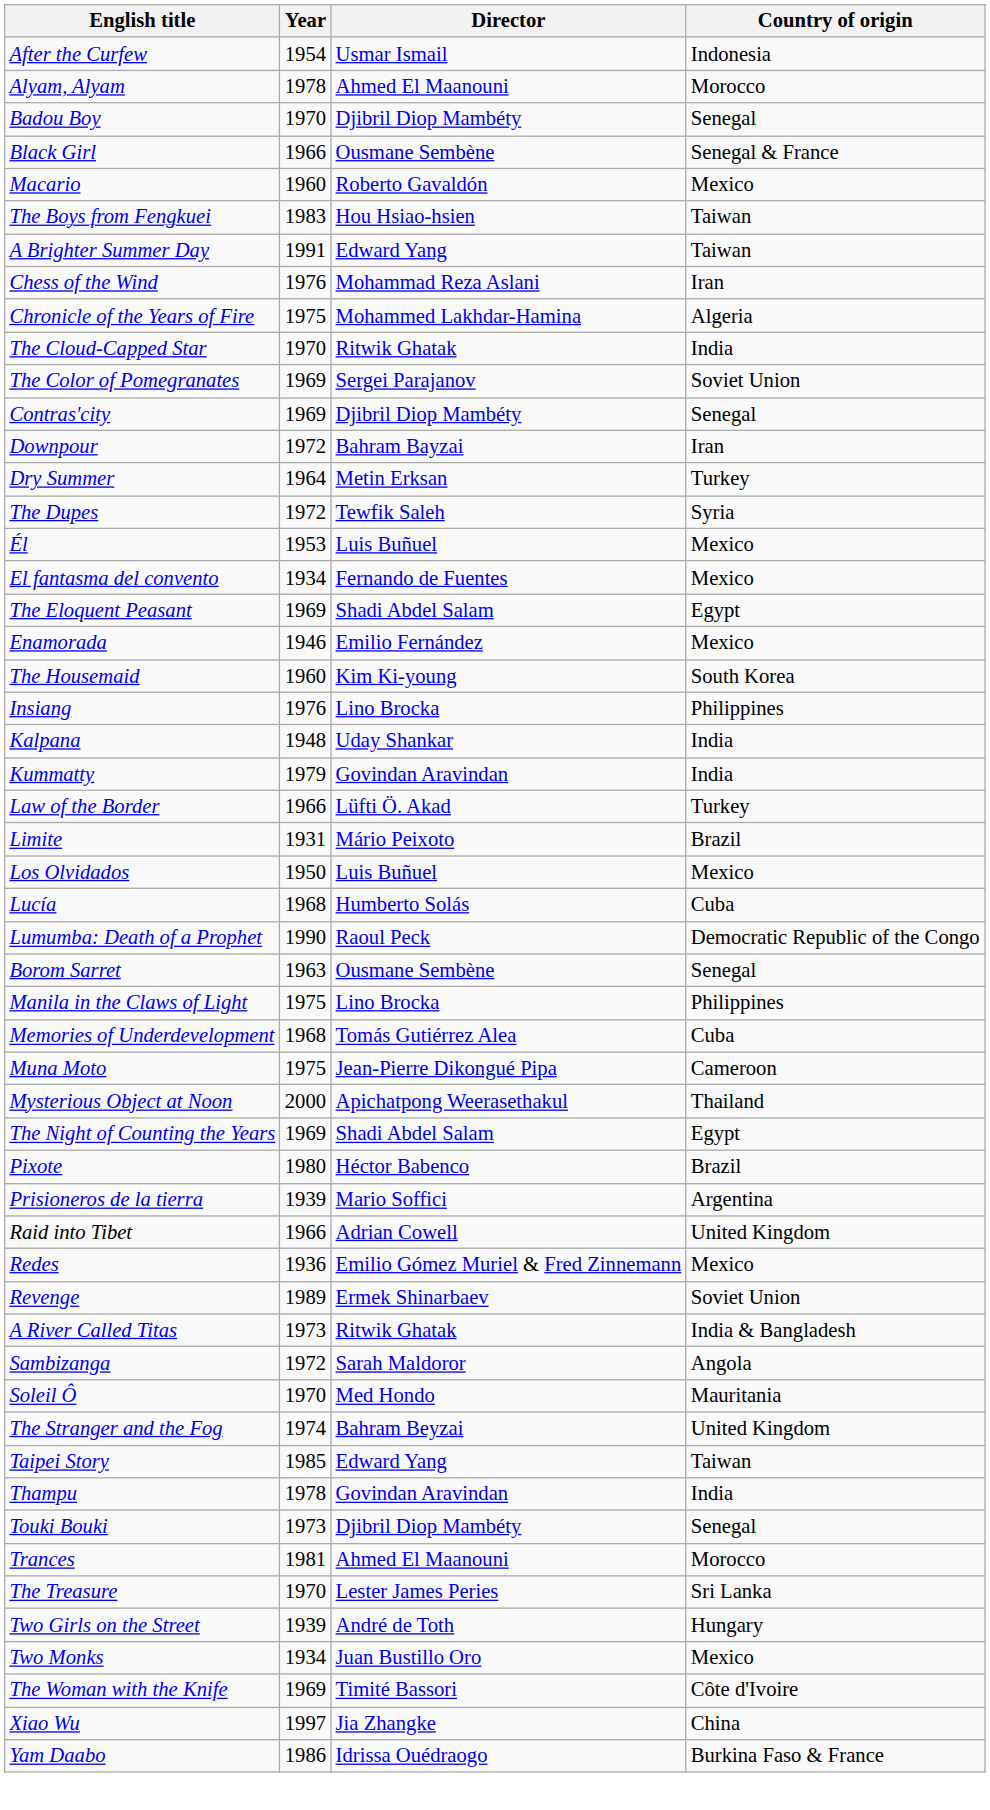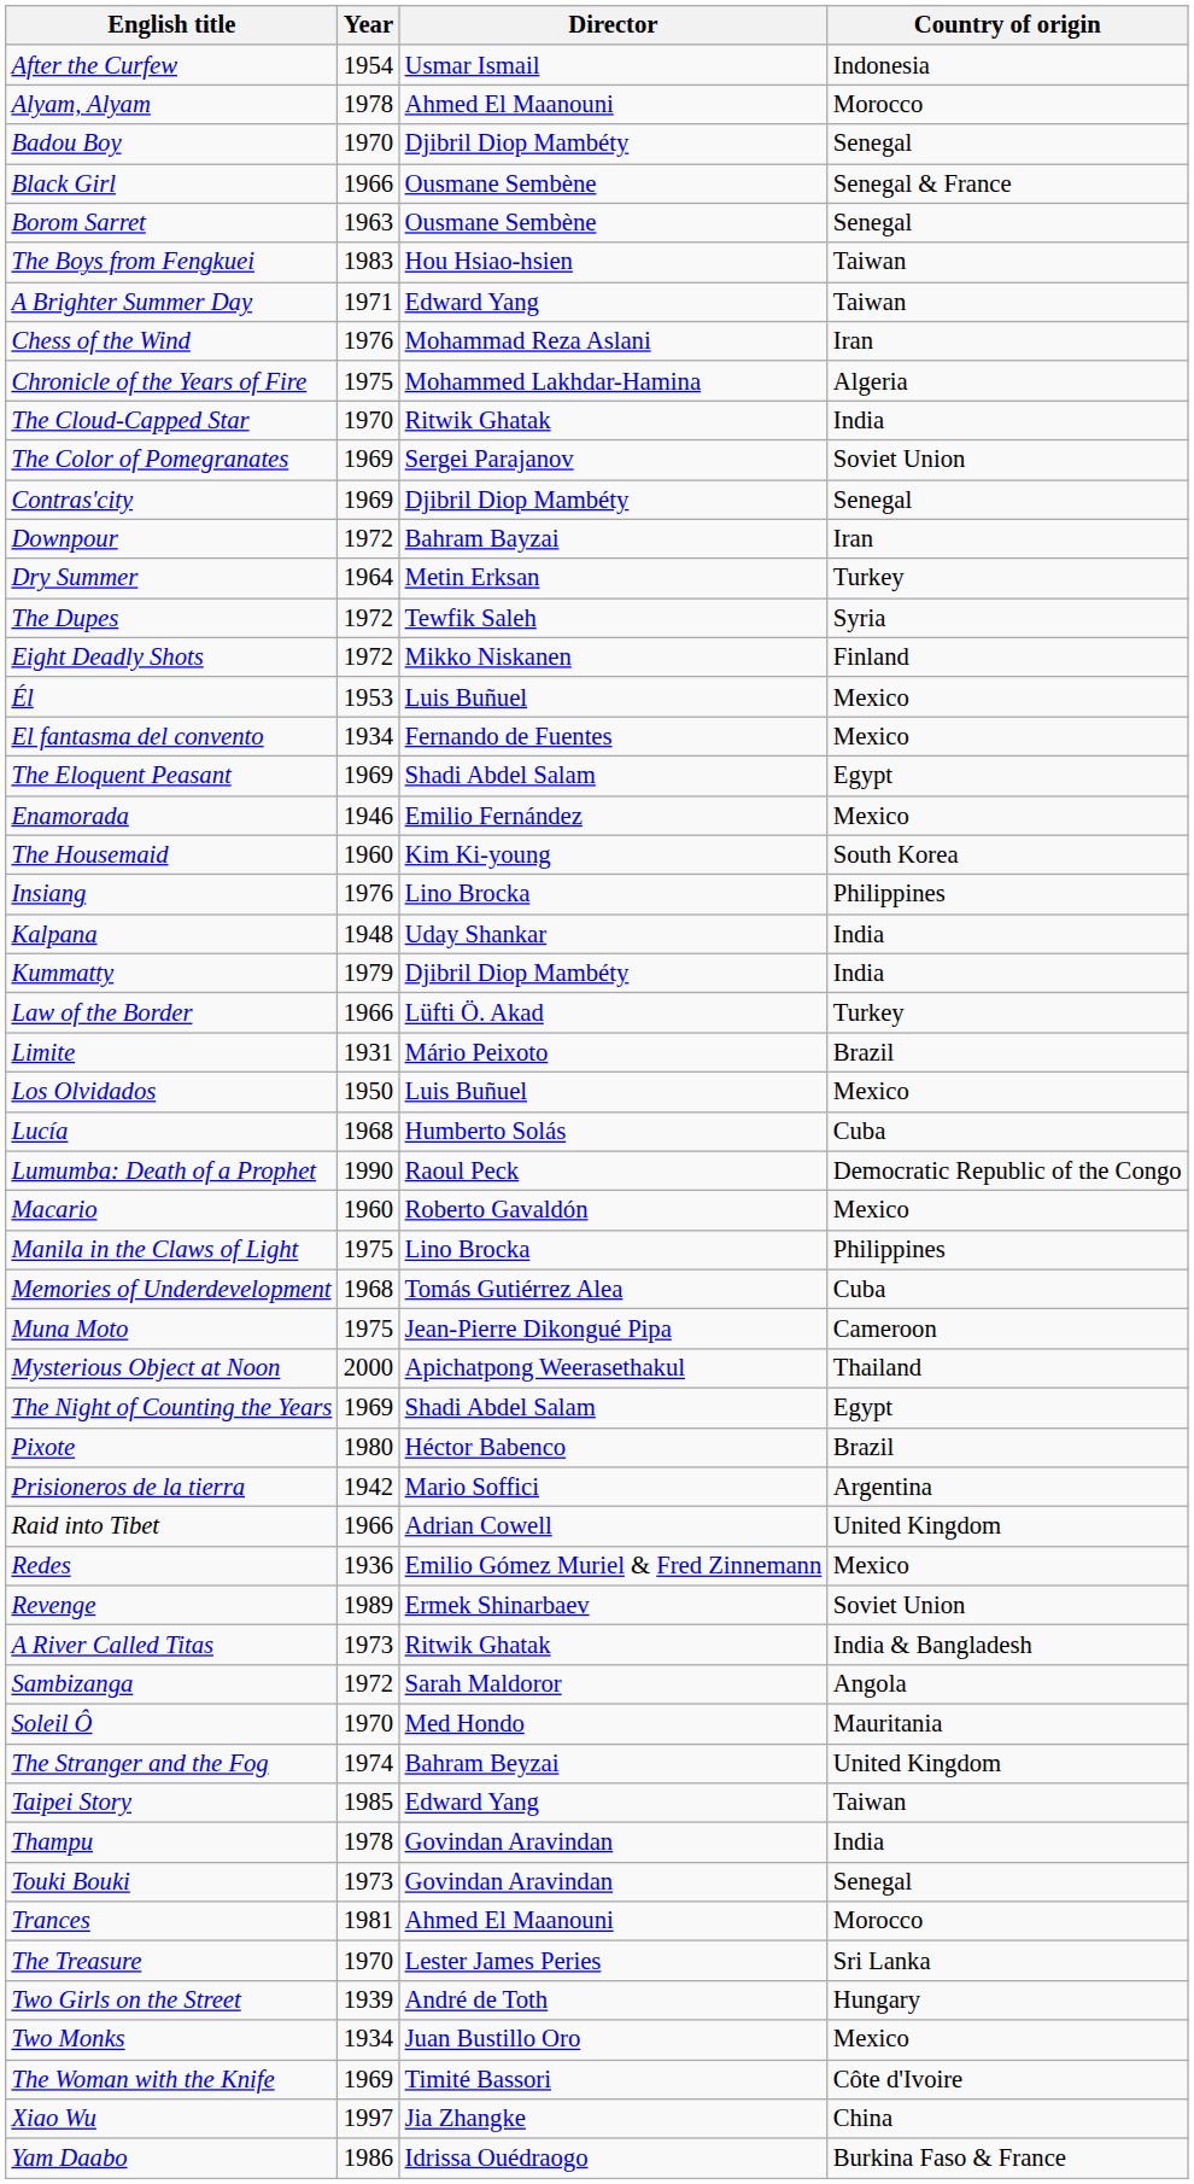 <table class="wikitable sortable">
 <tr>
 <th>English title</th>
 <th>Year</th>
 <th>Director</th>
 <th>Country of origin</th>
 </tr>
 <tr>
 <td><em><a href='#'>After the Curfew</a></em></td>
 <td>1954</td>
 <td><a href='#'>Usmar Ismail</a></td>
 <td>Indonesia</td>
 </tr>
 <tr>
 <td><em><a href='#'>Alyam, Alyam</a></em></td>
 <td>1978</td>
 <td><a href='#'>Ahmed El Maanouni</a></td>
 <td>Morocco</td>
 </tr>
 <tr>
 <td><em><a href='#'>Badou Boy</a></em></td>
 <td>1970</td>
 <td><a href='#'>Djibril Diop Mambéty</a></td>
 <td>Senegal</td>
 </tr>
 <tr>
 <td><em><a href='#'>Black Girl</a></em></td>
 <td>1966</td>
 <td><a href='#'>Ousmane Sembène</a></td>
 <td>Senegal & France</td>
 </tr>
 <tr>
-<td><em><a href='#'>Macario</a></em></td>
-<td>1960</td>
-<td><a href='#'>Roberto Gavaldón</a></td>
-<td>Mexico</td>
+<td><em><a href='#'>Borom Sarret</a></em></td>
+<td>1963</td>
+<td><a href='#'>Ousmane Sembène</a></td>
+<td>Senegal</td>
 </tr>
 <tr>
 <td><em><a href='#'>The Boys from Fengkuei</a></em></td>
 <td>1983</td>
 <td><a href='#'>Hou Hsiao-hsien</a></td>
 <td>Taiwan</td>
 </tr>
 <tr>
 <td><em><a href='#'>A Brighter Summer Day</a></em></td>
-<td>1991</td>
+<td>1971</td>
 <td><a href='#'>Edward Yang</a></td>
 <td>Taiwan</td>
 </tr>
 <tr>
 <td><em><a href='#'>Chess of the Wind</a></em></td>
 <td>1976</td>
 <td><a href='#'>Mohammad Reza Aslani</a></td>
 <td>Iran</td>
 </tr>
 <tr>
 <td><em><a href='#'>Chronicle of the Years of Fire</a></em></td>
 <td>1975</td>
 <td><a href='#'>Mohammed Lakhdar-Hamina</a></td>
 <td>Algeria</td>
 </tr>
 <tr>
 <td><em><a href='#'>The Cloud-Capped Star</a></em></td>
 <td>1970</td>
 <td><a href='#'>Ritwik Ghatak</a></td>
 <td>India</td>
 </tr>
 <tr>
 <td><em><a href='#'>The Color of Pomegranates</a></em></td>
 <td>1969</td>
 <td><a href='#'>Sergei Parajanov</a></td>
 <td>Soviet Union</td>
 </tr>
 <tr>
 <td><em><a href='#'>Contras'city</a></em></td>
 <td>1969</td>
 <td><a href='#'>Djibril Diop Mambéty</a></td>
 <td>Senegal</td>
 </tr>
 <tr>
 <td><em><a href='#'>Downpour</a></em></td>
 <td>1972</td>
 <td><a href='#'>Bahram Bayzai</a></td>
 <td>Iran</td>
 </tr>
 <tr>
 <td><em><a href='#'>Dry Summer</a></em></td>
 <td>1964</td>
 <td><a href='#'>Metin Erksan</a></td>
 <td>Turkey</td>
 </tr>
 <tr>
 <td><em><a href='#'>The Dupes</a></em></td>
 <td>1972</td>
 <td><a href='#'>Tewfik Saleh</a></td>
 <td>Syria</td>
 </tr>
 <tr>
+<td><em><a href='#'>Eight Deadly Shots</a></em></td>
+<td>1972</td>
+<td><a href='#'>Mikko Niskanen</a></td>
+<td>Finland</td>
+</tr>
+<tr>
 <td><em><a href='#'>Él</a></em></td>
 <td>1953</td>
 <td><a href='#'>Luis Buñuel </a></td>
 <td>Mexico</td>
 </tr>
 <tr>
 <td><em><a href='#'>El fantasma del convento</a></em></td>
 <td>1934</td>
 <td><a href='#'>Fernando de Fuentes</a></td>
 <td>Mexico</td>
 </tr>
 <tr>
 <td><em><a href='#'>The Eloquent Peasant</a></em></td>
 <td>1969</td>
 <td><a href='#'>Shadi Abdel Salam</a></td>
 <td>Egypt</td>
 </tr>
 <tr>
 <td><em><a href='#'>Enamorada</a></em></td>
 <td>1946</td>
 <td><a href='#'>Emilio Fernández</a></td>
 <td>Mexico</td>
 </tr>
 <tr>
 <td><em><a href='#'>The Housemaid</a></em></td>
 <td>1960</td>
 <td><a href='#'>Kim Ki-young</a></td>
 <td>South Korea</td>
 </tr>
 <tr>
 <td><em><a href='#'>Insiang</a></em></td>
 <td>1976</td>
 <td><a href='#'>Lino Brocka</a></td>
 <td>Philippines</td>
 </tr>
 <tr>
 <td><em><a href='#'>Kalpana</a></em></td>
 <td>1948</td>
 <td><a href='#'>Uday Shankar</a></td>
 <td>India</td>
 </tr>
 <tr>
 <td><em><a href='#'>Kummatty</a></em></td>
 <td>1979</td>
-<td><a href='#'>Govindan Aravindan</a></td>
+<td><a href='#'>Djibril Diop Mambéty</a></td>
 <td>India</td>
 </tr>
 <tr>
 <td><em><a href='#'>Law of the Border</a></em></td>
 <td>1966</td>
 <td><a href='#'>Lüfti Ö. Akad</a></td>
 <td>Turkey</td>
 </tr>
 <tr>
 <td><em><a href='#'>Limite</a></em></td>
 <td>1931</td>
 <td><a href='#'>Mário Peixoto</a></td>
 <td>Brazil</td>
 </tr>
 <tr>
 <td><em><a href='#'>Los Olvidados</a></em></td>
 <td>1950</td>
 <td><a href='#'>Luis Buñuel</a></td>
 <td>Mexico</td>
 </tr>
 <tr>
 <td><em><a href='#'>Lucía</a></em></td>
 <td>1968</td>
 <td><a href='#'>Humberto Solás</a></td>
 <td>Cuba</td>
 </tr>
 <tr>
 <td><em><a href='#'>Lumumba: Death of a Prophet</a></em></td>
 <td>1990</td>
 <td><a href='#'>Raoul Peck</a></td>
 <td>Democratic Republic of the Congo</td>
 </tr>
 <tr>
-<td><em><a href='#'>Borom Sarret</a></em></td>
-<td>1963</td>
-<td><a href='#'>Ousmane Sembène</a></td>
-<td>Senegal</td>
+<td><em><a href='#'>Macario</a></em></td>
+<td>1960</td>
+<td><a href='#'>Roberto Gavaldón</a></td>
+<td>Mexico</td>
 </tr>
 <tr>
 <td><em><a href='#'>Manila in the Claws of Light</a></em></td>
 <td>1975</td>
 <td><a href='#'>Lino Brocka</a></td>
 <td>Philippines</td>
 </tr>
 <tr>
 <td><em><a href='#'>Memories of Underdevelopment</a></em></td>
 <td>1968</td>
 <td><a href='#'>Tomás Gutiérrez Alea</a></td>
 <td>Cuba</td>
 </tr>
 <tr>
 <td><em><a href='#'>Muna Moto</a></em></td>
 <td>1975</td>
 <td><a href='#'>Jean-Pierre Dikongué Pipa</a></td>
 <td>Cameroon</td>
 </tr>
 <tr>
 <td><em><a href='#'>Mysterious Object at Noon</a></em></td>
 <td>2000</td>
 <td><a href='#'>Apichatpong Weerasethakul</a></td>
 <td>Thailand</td>
 </tr>
 <tr>
 <td><em><a href='#'>The Night of Counting the Years</a></em></td>
 <td>1969</td>
 <td><a href='#'>Shadi Abdel Salam</a></td>
 <td>Egypt</td>
 </tr>
 <tr>
 <td><em><a href='#'>Pixote</a></em></td>
 <td>1980</td>
 <td><a href='#'>Héctor Babenco</a></td>
 <td>Brazil</td>
 </tr>
 <tr>
 <td><em><a href='#'>Prisioneros de la tierra</a></em></td>
-<td>1939</td>
+<td>1942</td>
 <td><a href='#'>Mario Soffici</a></td>
 <td>Argentina</td>
 </tr>
 <tr>
 <td><em>Raid into Tibet</em></td>
 <td>1966</td>
 <td><a href='#'>Adrian Cowell</a></td>
 <td>United Kingdom</td>
 </tr>
 <tr>
 <td><em><a href='#'>Redes</a></em></td>
 <td>1936</td>
 <td><a href='#'>Emilio Gómez Muriel</a> & <a href='#'>Fred Zinnemann</a></td>
 <td>Mexico</td>
 </tr>
 <tr>
 <td><em><a href='#'>Revenge</a></em></td>
 <td>1989</td>
 <td><a href='#'>Ermek Shinarbaev</a></td>
 <td>Soviet Union</td>
 </tr>
 <tr>
 <td><em><a href='#'>A River Called Titas</a></em></td>
 <td>1973</td>
 <td><a href='#'>Ritwik Ghatak</a></td>
 <td>India & Bangladesh</td>
 </tr>
 <tr>
 <td><em><a href='#'>Sambizanga</a></em></td>
 <td>1972</td>
 <td><a href='#'>Sarah Maldoror</a></td>
 <td>Angola</td>
 </tr>
 <tr>
 <td><em><a href='#'>Soleil Ô</a></em></td>
 <td>1970</td>
 <td><a href='#'>Med Hondo</a></td>
 <td>Mauritania</td>
 </tr>
 <tr>
 <td><em><a href='#'>The Stranger and the Fog</a></em></td>
 <td>1974</td>
 <td><a href='#'>Bahram Beyzai</a></td>
 <td>United Kingdom</td>
 </tr>
 <tr>
 <td><em><a href='#'>Taipei Story</a></em></td>
 <td>1985</td>
 <td><a href='#'>Edward Yang</a></td>
 <td>Taiwan</td>
 </tr>
 <tr>
 <td><em><a href='#'>Thampu</a></em></td>
 <td>1978</td>
 <td><a href='#'>Govindan Aravindan</a></td>
 <td>India</td>
 </tr>
 <tr>
 <td><em><a href='#'>Touki Bouki</a></em></td>
 <td>1973</td>
-<td><a href='#'>Djibril Diop Mambéty</a></td>
+<td><a href='#'>Govindan Aravindan</a></td>
 <td>Senegal</td>
 </tr>
 <tr>
 <td><em><a href='#'>Trances</a></em></td>
 <td>1981</td>
 <td><a href='#'>Ahmed El Maanouni</a></td>
 <td>Morocco</td>
 </tr>
 <tr>
 <td><em><a href='#'>The Treasure</a></em></td>
 <td>1970</td>
 <td><a href='#'>Lester James Peries</a></td>
 <td>Sri Lanka</td>
 </tr>
 <tr>
 <td><em><a href='#'>Two Girls on the Street</a></em></td>
 <td>1939</td>
 <td><a href='#'>André de Toth</a></td>
 <td>Hungary</td>
 </tr>
 <tr>
 <td><em><a href='#'>Two Monks</a></em></td>
 <td>1934</td>
 <td><a href='#'>Juan Bustillo Oro</a></td>
 <td>Mexico</td>
 </tr>
 <tr>
 <td><em><a href='#'>The Woman with the Knife</a></em></td>
 <td>1969</td>
 <td><a href='#'>Timité Bassori</a></td>
 <td>Côte d'Ivoire</td>
 </tr>
 <tr>
 <td><em><a href='#'>Xiao Wu</a></em></td>
 <td>1997</td>
 <td><a href='#'>Jia Zhangke</a></td>
 <td>China</td>
 </tr>
 <tr>
 <td><em><a href='#'>Yam Daabo</a></em></td>
 <td>1986</td>
 <td><a href='#'>Idrissa Ouédraogo</a></td>
 <td>Burkina Faso & France</td>
 </tr>
 </table>
